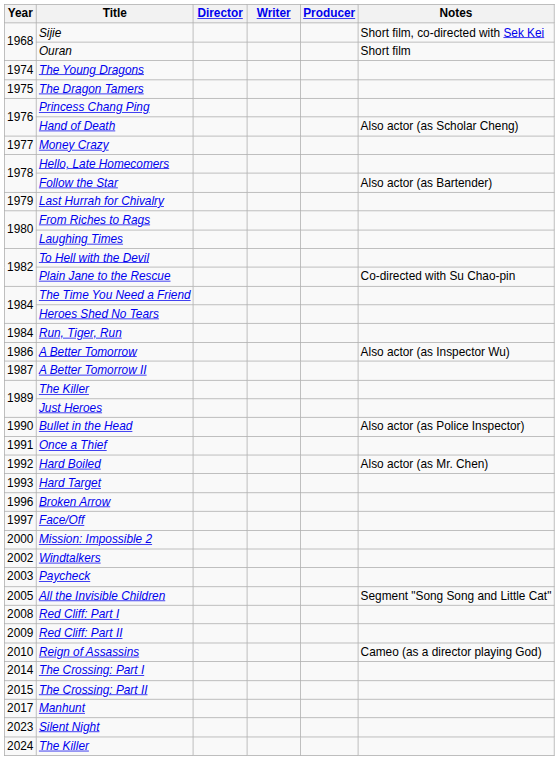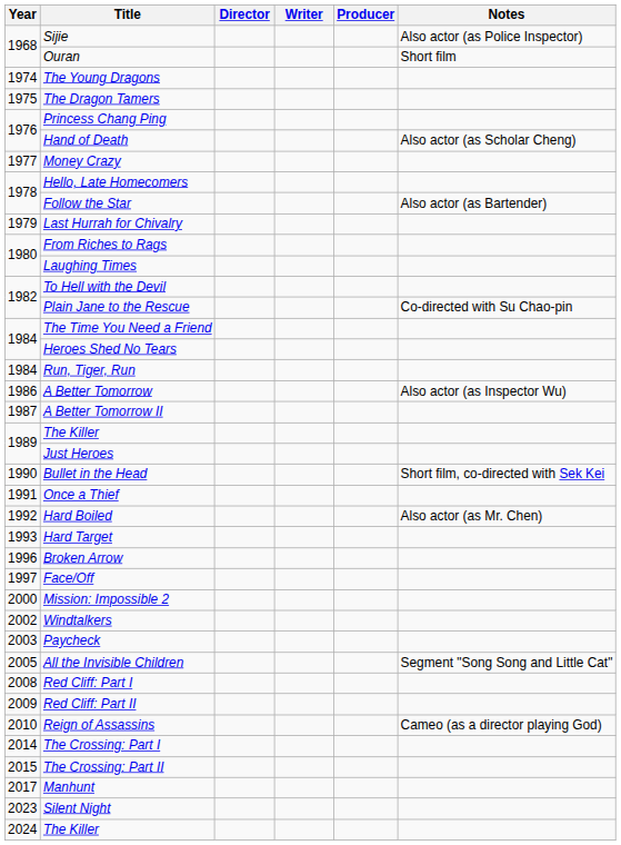 <table class="wikitable">
 <tr>
 <th>Year</th>
 <th>Title</th>
 <th width="65"><a href='#'>Director</a></th>
 <th width="65"><a href='#'>Writer</a></th>
 <th width="65"><a href='#'>Producer</a></th>
 <th>Notes</th>
 </tr>
 <tr>
 <td rowspan="2">1968</td>
 <td><em>Sijie</em></td>
 <td></td>
 <td></td>
 <td></td>
-<td>Short film, co-directed with <a href='#'>Sek Kei</a></td>
+<td>Also actor (as Police Inspector)</td>
 </tr>
 <tr>
 <td><em>Ouran</em></td>
 <td></td>
 <td></td>
 <td></td>
 <td>Short film</td>
 </tr>
 <tr>
 <td>1974</td>
 <td><em><a href='#'>The Young Dragons</a></em></td>
 <td></td>
 <td></td>
 <td></td>
 <td></td>
 </tr>
 <tr>
 <td>1975</td>
 <td><em><a href='#'>The Dragon Tamers</a></em></td>
 <td></td>
 <td></td>
 <td></td>
 <td></td>
 </tr>
 <tr>
 <td style="text-align:left;" rowspan="2">1976</td>
 <td><em><a href='#'>Princess Chang Ping</a></em></td>
 <td></td>
 <td></td>
 <td></td>
 <td></td>
 </tr>
 <tr>
 <td><em><a href='#'>Hand of Death</a></em></td>
 <td></td>
 <td></td>
 <td></td>
 <td>Also actor (as Scholar Cheng)</td>
 </tr>
 <tr>
 <td>1977</td>
 <td><em><a href='#'>Money Crazy</a></em></td>
 <td></td>
 <td></td>
 <td></td>
 <td></td>
 </tr>
 <tr>
 <td rowspan="2">1978</td>
 <td><em><a href='#'>Hello, Late Homecomers</a></em></td>
 <td></td>
 <td></td>
 <td></td>
 <td></td>
 </tr>
 <tr>
 <td><em><a href='#'>Follow the Star</a></em></td>
 <td></td>
 <td></td>
 <td></td>
 <td>Also actor (as Bartender)</td>
 </tr>
 <tr>
 <td>1979</td>
 <td><em><a href='#'>Last Hurrah for Chivalry</a></em></td>
 <td></td>
 <td></td>
 <td></td>
 <td></td>
 </tr>
 <tr>
 <td style="text-align:left;" rowspan="2">1980</td>
 <td><em><a href='#'>From Riches to Rags</a></em></td>
 <td></td>
 <td></td>
 <td></td>
 <td></td>
 </tr>
 <tr>
 <td><em><a href='#'>Laughing Times</a></em></td>
 <td></td>
 <td></td>
 <td></td>
 <td></td>
 </tr>
 <tr>
 <td style="text-align:left;" rowspan="2">1982</td>
 <td><em><a href='#'>To Hell with the Devil</a></em></td>
 <td></td>
 <td></td>
 <td></td>
 <td></td>
 </tr>
 <tr>
 <td><em><a href='#'>Plain Jane to the Rescue</a></em></td>
 <td></td>
 <td></td>
 <td></td>
 <td>Co-directed with Su Chao-pin</td>
 </tr>
 <tr>
 <td rowspan="2">1984</td>
 <td><em><a href='#'>The Time You Need a Friend</a></em></td>
 <td></td>
 <td></td>
 <td></td>
 <td></td>
 </tr>
 <tr>
 <td><em><a href='#'>Heroes Shed No Tears</a></em></td>
 <td></td>
 <td></td>
 <td></td>
 <td></td>
 </tr>
 <tr>
 <td>1984</td>
 <td><em><a href='#'>Run, Tiger, Run</a></em></td>
 <td></td>
 <td></td>
 <td></td>
 <td></td>
 </tr>
 <tr>
 <td>1986</td>
 <td><em><a href='#'>A Better Tomorrow</a></em></td>
 <td></td>
 <td></td>
 <td></td>
 <td>Also actor (as Inspector Wu)</td>
 </tr>
 <tr>
 <td>1987</td>
 <td><em><a href='#'>A Better Tomorrow II</a></em></td>
 <td></td>
 <td></td>
 <td></td>
 <td></td>
 </tr>
 <tr>
 <td rowspan="2">1989</td>
 <td><em><a href='#'>The Killer</a></em></td>
 <td></td>
 <td></td>
 <td></td>
 <td></td>
 </tr>
 <tr>
 <td><em><a href='#'>Just Heroes</a></em></td>
 <td></td>
 <td></td>
 <td></td>
 <td></td>
 </tr>
 <tr>
 <td>1990</td>
 <td><em><a href='#'>Bullet in the Head</a></em></td>
 <td></td>
 <td></td>
 <td></td>
-<td>Also actor (as Police Inspector)</td>
+<td>Short film, co-directed with <a href='#'>Sek Kei</a></td>
 </tr>
 <tr>
 <td>1991</td>
 <td><em><a href='#'>Once a Thief</a></em></td>
 <td></td>
 <td></td>
 <td></td>
 <td></td>
 </tr>
 <tr>
 <td>1992</td>
 <td><em><a href='#'>Hard Boiled</a></em></td>
 <td></td>
 <td></td>
 <td></td>
 <td>Also actor (as Mr. Chen)</td>
 </tr>
 <tr>
 <td>1993</td>
 <td><em><a href='#'>Hard Target</a></em></td>
 <td></td>
 <td></td>
 <td></td>
 <td></td>
 </tr>
 <tr>
 <td>1996</td>
 <td><em><a href='#'>Broken Arrow</a></em></td>
 <td></td>
 <td></td>
 <td></td>
 <td></td>
 </tr>
 <tr>
 <td>1997</td>
 <td><em><a href='#'>Face/Off</a></em></td>
 <td></td>
 <td></td>
 <td></td>
 <td></td>
 </tr>
 <tr>
 <td>2000</td>
 <td><em><a href='#'>Mission: Impossible 2</a></em></td>
 <td></td>
 <td></td>
 <td></td>
 <td></td>
 </tr>
 <tr>
 <td>2002</td>
 <td><em><a href='#'>Windtalkers</a></em></td>
 <td></td>
 <td></td>
 <td></td>
 <td></td>
 </tr>
 <tr>
 <td>2003</td>
 <td><em><a href='#'>Paycheck</a></em></td>
 <td></td>
 <td></td>
 <td></td>
 <td></td>
 </tr>
 <tr>
 <td>2005</td>
 <td><em><a href='#'>All the Invisible Children</a></em></td>
 <td></td>
 <td></td>
 <td></td>
 <td>Segment "Song Song and Little Cat"</td>
 </tr>
 <tr>
 <td>2008</td>
 <td><em><a href='#'>Red Cliff: Part I</a></em></td>
 <td></td>
 <td></td>
 <td></td>
 <td></td>
 </tr>
 <tr>
 <td>2009</td>
 <td><em><a href='#'>Red Cliff: Part II</a></em></td>
 <td></td>
 <td></td>
 <td></td>
 <td></td>
 </tr>
 <tr>
 <td>2010</td>
 <td><em><a href='#'>Reign of Assassins</a></em></td>
 <td></td>
 <td></td>
 <td></td>
 <td>Cameo (as a director playing God)</td>
 </tr>
 <tr>
 <td>2014</td>
 <td><em><a href='#'>The Crossing: Part I</a></em></td>
 <td></td>
 <td></td>
 <td></td>
 <td></td>
 </tr>
 <tr>
 <td>2015</td>
 <td><em><a href='#'>The Crossing: Part II</a></em></td>
 <td></td>
 <td></td>
 <td></td>
 <td></td>
 </tr>
 <tr>
 <td>2017</td>
 <td><em><a href='#'>Manhunt</a></em></td>
 <td></td>
 <td></td>
 <td></td>
 <td></td>
 </tr>
 <tr>
 <td>2023</td>
 <td><em><a href='#'>Silent Night</a></em></td>
 <td></td>
 <td></td>
 <td></td>
 <td></td>
 </tr>
 <tr>
 <td>2024</td>
 <td><em><a href='#'>The Killer</a></em></td>
 <td></td>
 <td></td>
 <td></td>
 <td></td>
 </tr>
 </table>
